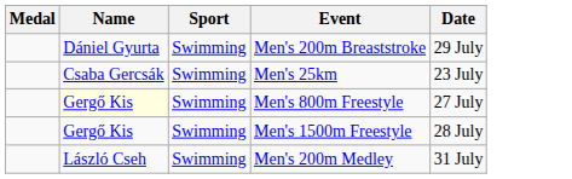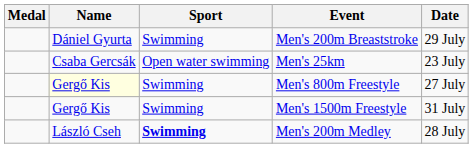 <table class="wikitable sortable" style="font-size:90%">
 <tr>
 <th>Medal</th>
 <th>Name</th>
 <th>Sport</th>
 <th>Event</th>
 <th>Date</th>
 </tr>
 <tr>
 <td></td>
 <td><a href='#'>Dániel Gyurta</a></td>
 <td><a href='#'>Swimming</a></td>
 <td><a href='#'>Men's 200m Breaststroke</a></td>
 <td>29 July</td>
 </tr>
 <tr>
 <td></td>
 <td><a href='#'>Csaba Gercsák</a></td>
-<td><a href='#'>Swimming</a></td>
+<td><a href='#'>Open water swimming</a></td>
 <td><a href='#'>Men's 25km</a></td>
 <td>23 July</td>
 </tr>
 <tr>
 <td></td>
 <td style="background: lightyellow;"><a href='#'>Gergő Kis</a></td>
 <td><a href='#'>Swimming</a></td>
 <td><a href='#'>Men's 800m Freestyle</a></td>
 <td>27 July</td>
 </tr>
 <tr>
 <td></td>
 <td><a href='#'>Gergő Kis</a></td>
 <td><a href='#'>Swimming</a></td>
 <td><a href='#'>Men's 1500m Freestyle</a></td>
-<td>28 July</td>
+<td>31 July</td>
 </tr>
 <tr>
 <td></td>
 <td><a href='#'>László Cseh</a></td>
-<td><a href='#'>Swimming</a></td>
+<td><strong><a href='#'>Swimming</a></strong></td>
 <td><a href='#'>Men's 200m Medley</a></td>
-<td>31 July</td>
+<td>28 July</td>
 </tr>
 </table>
